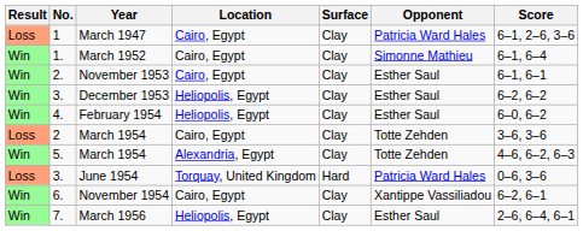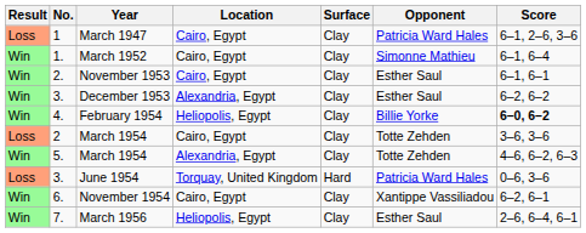 <table class="sortable wikitable" style="font-size:95%">
 <tr>
 <th>Result</th>
 <th>No.</th>
 <th>Year</th>
 <th>Location</th>
 <th>Surface</th>
 <th>Opponent</th>
 <th>Score</th>
 </tr>
 <tr>
 <td style="background:#ffa07a;">Loss</td>
 <td>1</td>
 <td>March 1947</td>
 <td><a href='#'>Cairo</a>, Egypt</td>
 <td>Clay</td>
 <td> <a href='#'>Patricia Ward Hales</a></td>
 <td>6–1, 2–6, 3–6</td>
 </tr>
 <tr>
 <td style="background:#98fb98;">Win</td>
 <td>1.</td>
 <td>March 1952</td>
 <td>Cairo, Egypt</td>
 <td>Clay</td>
 <td> <a href='#'>Simonne Mathieu</a></td>
 <td>6–1, 6–4</td>
 </tr>
 <tr>
 <td style="background:#98fb98;">Win</td>
 <td>2.</td>
 <td>November 1953</td>
 <td><a href='#'>Cairo</a>, Egypt</td>
 <td>Clay</td>
 <td> Esther Saul</td>
 <td>6–1, 6–1</td>
 </tr>
 <tr>
 <td style="background:#98fb98;">Win</td>
 <td>3.</td>
 <td>December 1953</td>
-<td><a href='#'>Heliopolis</a>, Egypt</td>
+<td><a href='#'>Alexandria</a>, Egypt</td>
 <td>Clay</td>
 <td> Esther Saul</td>
 <td>6–2, 6–2</td>
 </tr>
 <tr>
 <td style="background:#98fb98;">Win</td>
 <td>4.</td>
 <td>February 1954</td>
 <td><a href='#'>Heliopolis</a>, Egypt</td>
 <td>Clay</td>
-<td> Esther Saul</td>
-<td>6–0, 6–2</td>
+<td> <a href='#'>Billie Yorke</a></td>
+<td><strong>6–0, 6–2</strong></td>
 </tr>
 <tr>
 <td style="background:#ffa07a;">Loss</td>
 <td>2</td>
 <td>March 1954</td>
 <td>Cairo, Egypt</td>
 <td>Clay</td>
 <td> Totte Zehden</td>
 <td>3–6, 3–6</td>
 </tr>
 <tr>
 <td style="background:#98fb98;">Win</td>
 <td>5.</td>
 <td>March 1954</td>
 <td><a href='#'>Alexandria</a>, Egypt</td>
 <td>Clay</td>
 <td> Totte Zehden</td>
 <td>4–6, 6–2, 6–3</td>
 </tr>
 <tr>
 <td style="background:#ffa07a;">Loss</td>
 <td>3.</td>
 <td>June 1954</td>
 <td><a href='#'>Torquay</a>, United Kingdom</td>
 <td>Hard</td>
 <td> <a href='#'>Patricia Ward Hales</a></td>
 <td>0–6, 3–6</td>
 </tr>
 <tr>
 <td style="background:#98fb98;">Win</td>
 <td>6.</td>
 <td>November 1954</td>
 <td>Cairo, Egypt</td>
 <td>Clay</td>
 <td> Xantippe Vassiliadou</td>
 <td>6–2, 6–1</td>
 </tr>
 <tr>
 <td style="background:#98fb98;">Win</td>
 <td>7.</td>
 <td>March 1956</td>
 <td><a href='#'>Heliopolis</a>, Egypt</td>
 <td>Clay</td>
 <td> Esther Saul</td>
 <td>2–6, 6–4, 6–1</td>
 </tr>
 </table>
